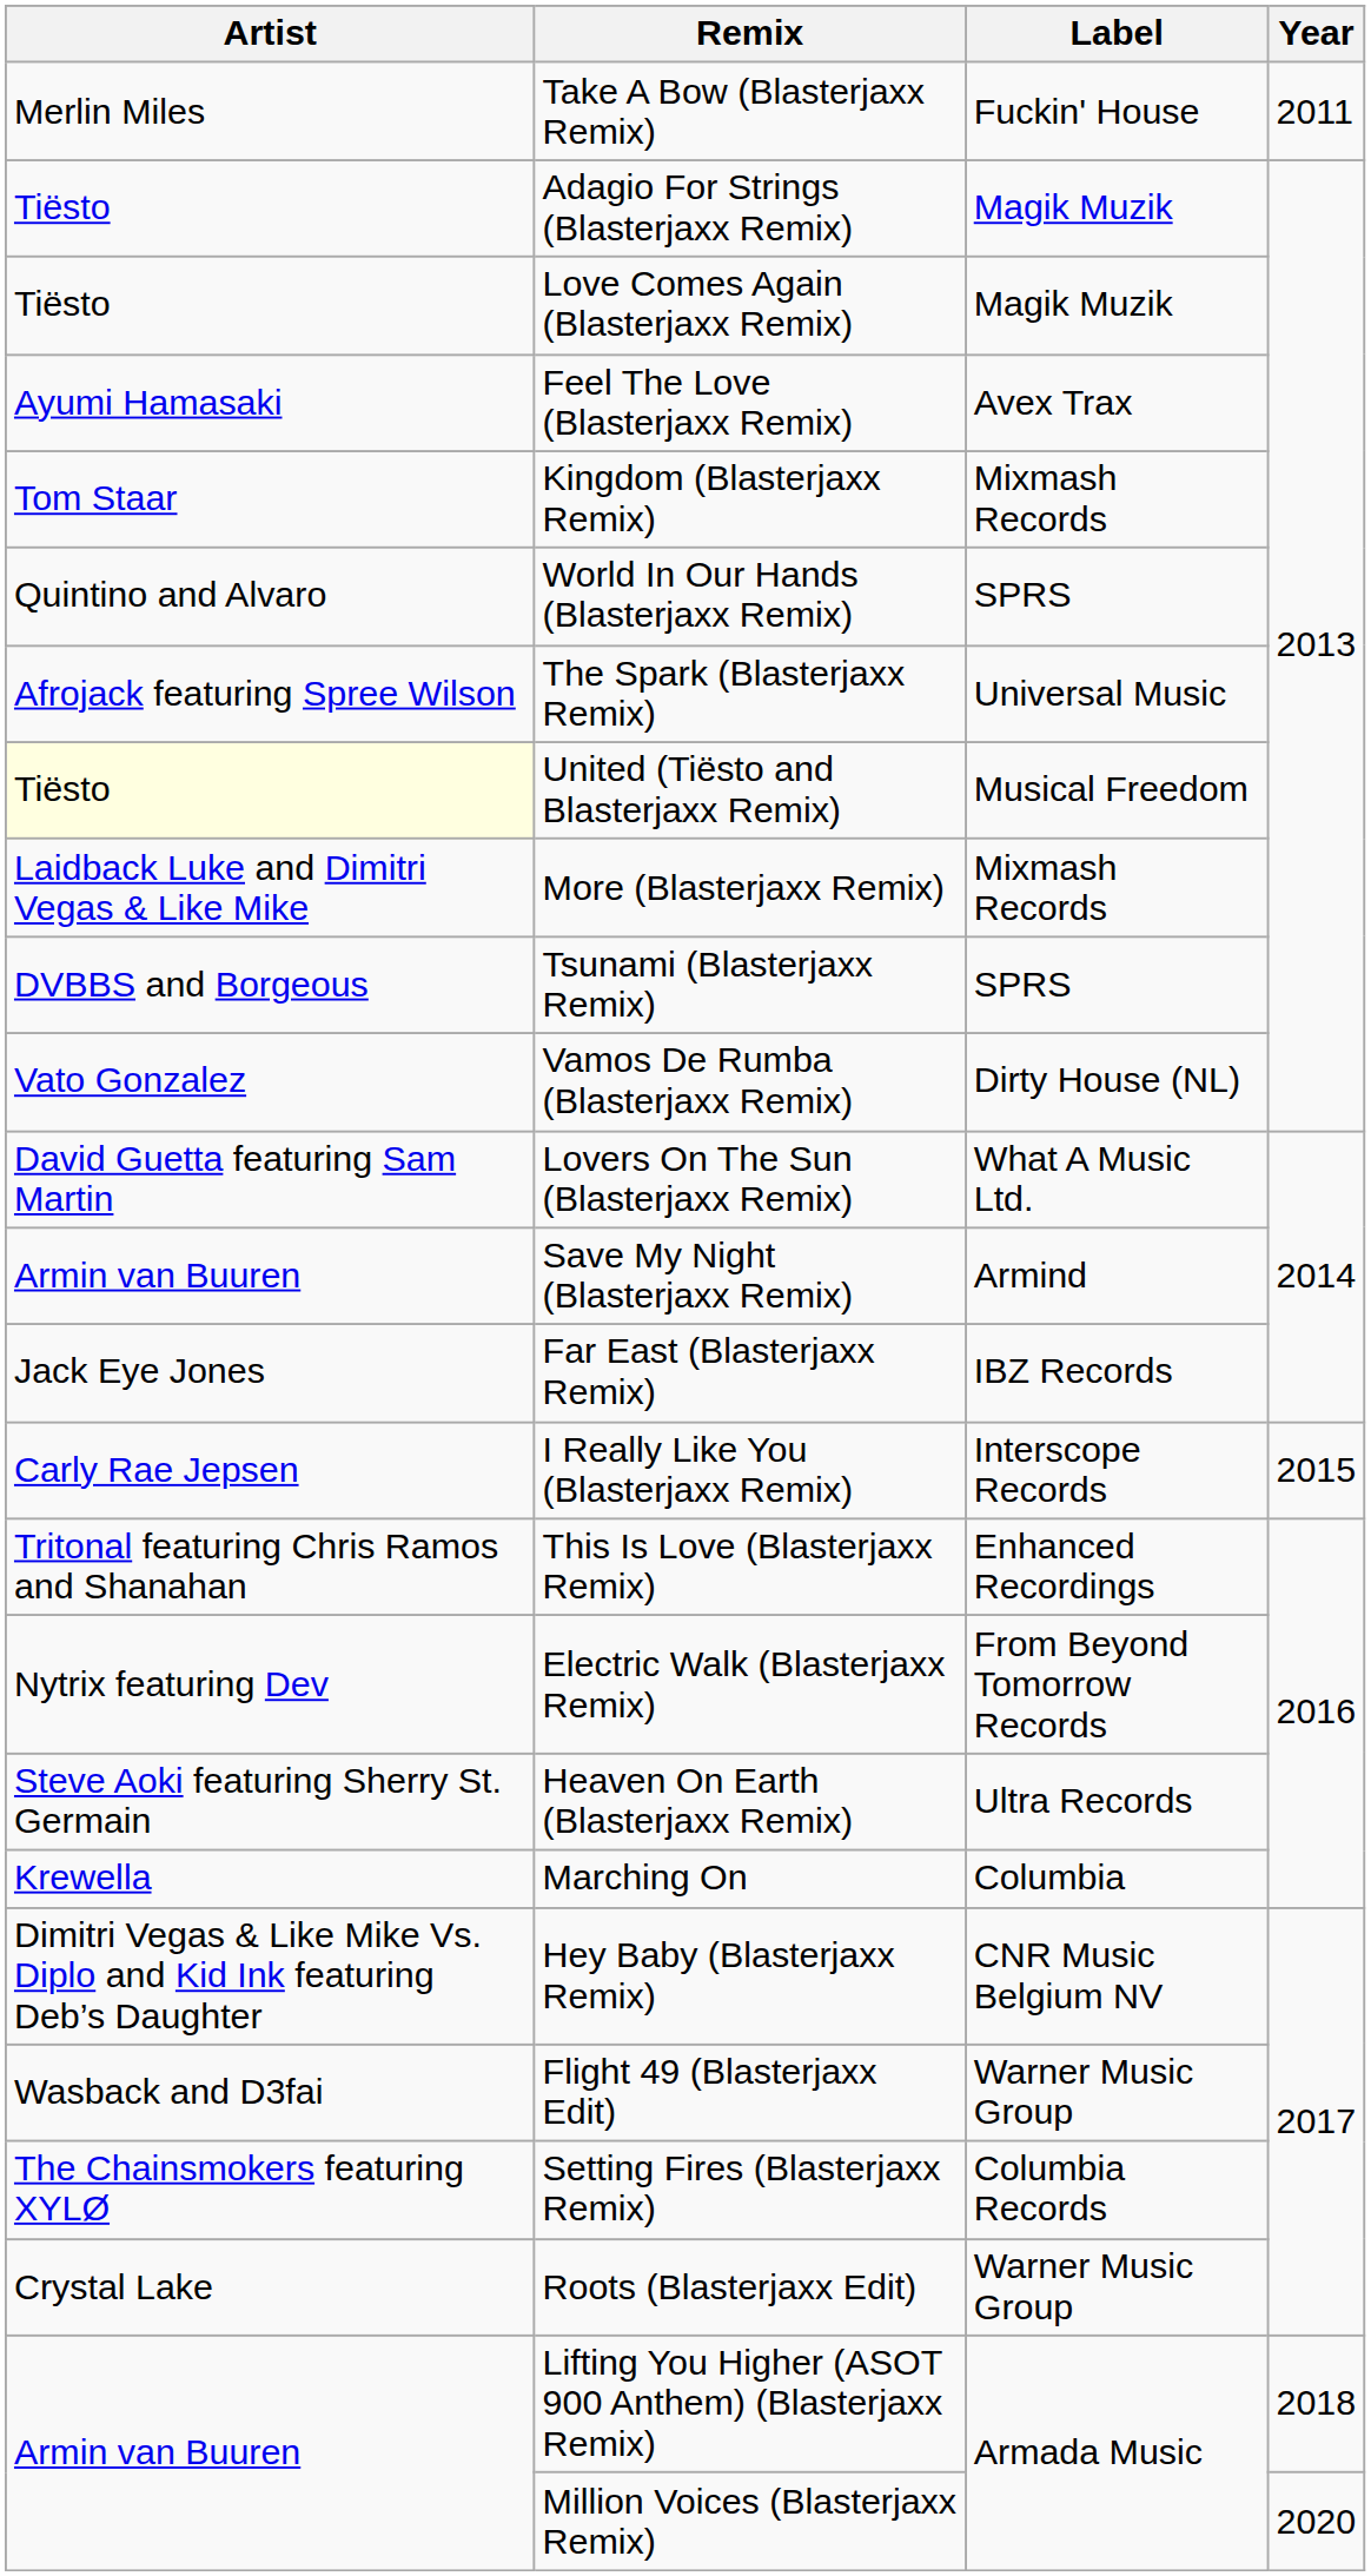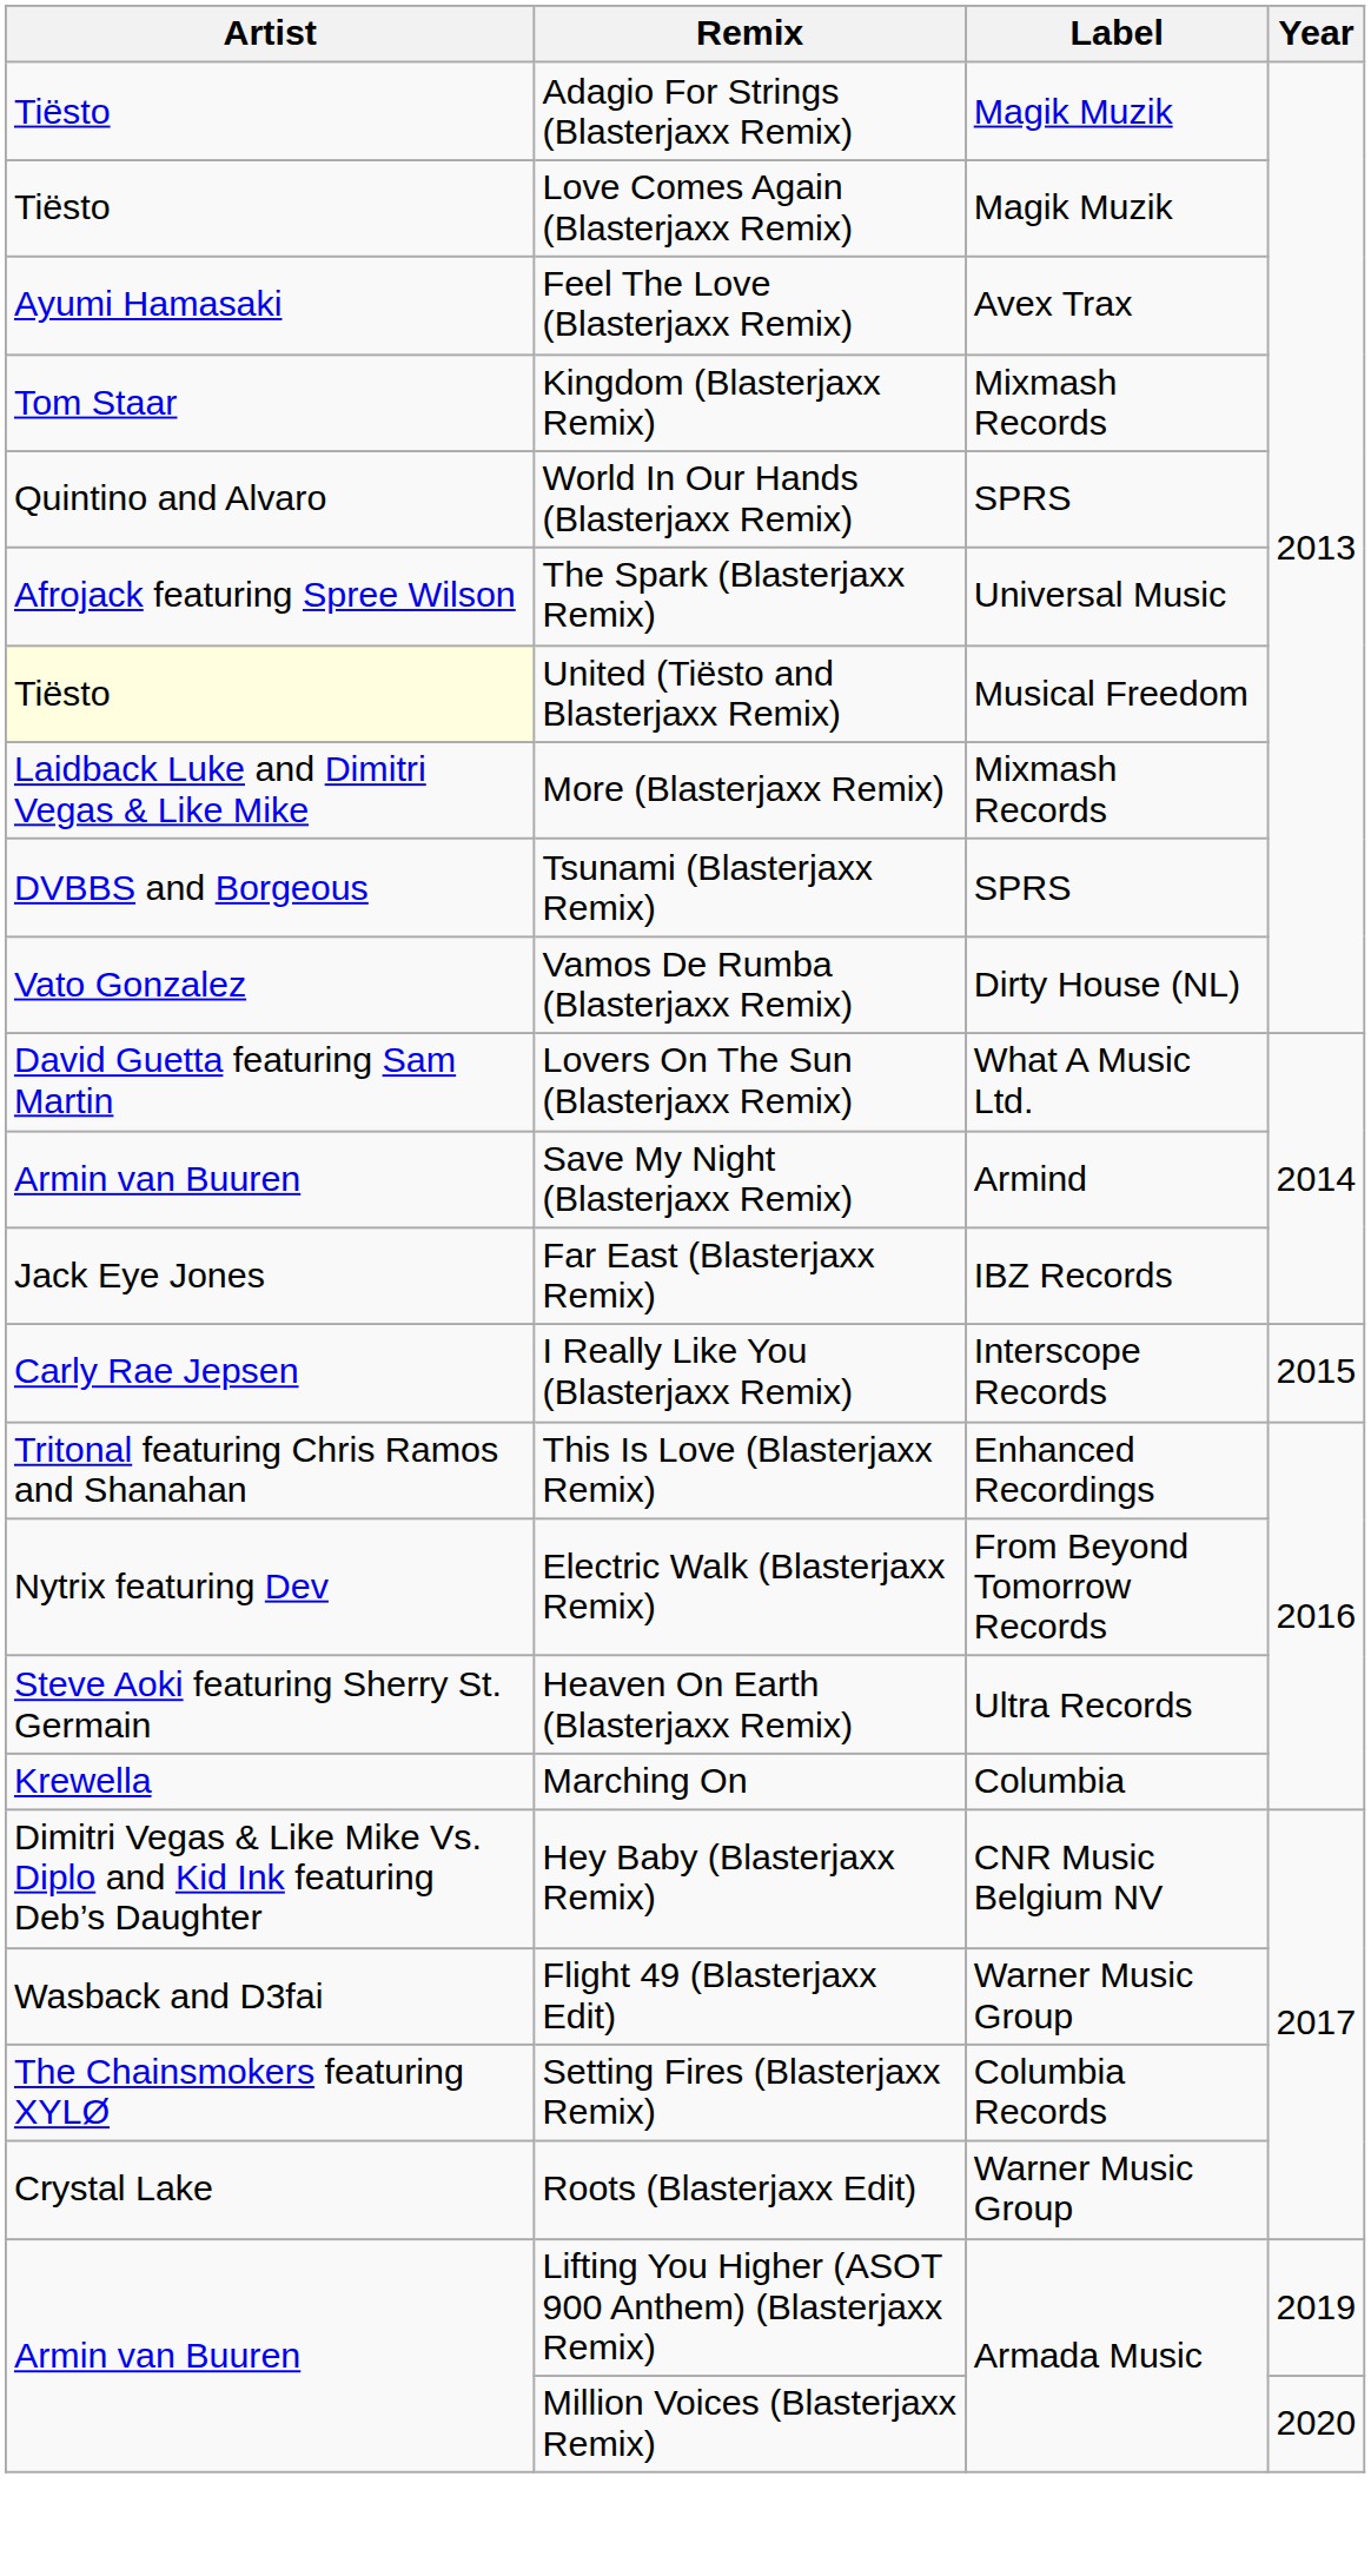 <table class="wikitable plainrowheaders">
 <tr>
 <th>Artist</th>
 <th>Remix</th>
 <th>Label</th>
 <th>Year</th>
-</tr>
-<tr>
-<td>Merlin Miles</td>
-<td>Take A Bow (Blasterjaxx Remix)</td>
-<td>Fuckin' House</td>
-<td>2011</td>
 </tr>
 <tr>
 <td><a href='#'>Tiësto</a></td>
 <td>Adagio For Strings (Blasterjaxx Remix)</td>
 <td><a href='#'>Magik Muzik</a></td>
 <td rowspan="10">2013</td>
 </tr>
 <tr>
 <td>Tiësto</td>
 <td>Love Comes Again (Blasterjaxx Remix)</td>
 <td>Magik Muzik</td>
 </tr>
 <tr>
 <td><a href='#'>Ayumi Hamasaki</a></td>
 <td>Feel The Love (Blasterjaxx Remix)</td>
 <td>Avex Trax</td>
 </tr>
 <tr>
 <td><a href='#'>Tom Staar</a></td>
 <td>Kingdom (Blasterjaxx Remix)</td>
 <td>Mixmash Records</td>
 </tr>
 <tr>
 <td>Quintino and Alvaro</td>
 <td>World In Our Hands (Blasterjaxx Remix)</td>
 <td>SPRS</td>
 </tr>
 <tr>
 <td><a href='#'>Afrojack</a> featuring <a href='#'>Spree Wilson</a></td>
 <td>The Spark (Blasterjaxx Remix)</td>
 <td>Universal Music</td>
 </tr>
 <tr>
 <td style="background: lightyellow;">Tiësto</td>
 <td>United (Tiësto and Blasterjaxx Remix)</td>
 <td>Musical Freedom</td>
 </tr>
 <tr>
 <td><a href='#'>Laidback Luke</a> and <a href='#'>Dimitri Vegas & Like Mike</a></td>
 <td>More (Blasterjaxx Remix)</td>
 <td>Mixmash Records</td>
 </tr>
 <tr>
 <td><a href='#'>DVBBS</a> and <a href='#'>Borgeous</a></td>
 <td>Tsunami (Blasterjaxx Remix)</td>
 <td>SPRS</td>
 </tr>
 <tr>
 <td><a href='#'>Vato Gonzalez</a></td>
 <td>Vamos De Rumba (Blasterjaxx Remix)</td>
 <td>Dirty House (NL)</td>
 </tr>
 <tr>
 <td><a href='#'>David Guetta</a> featuring <a href='#'>Sam Martin</a></td>
 <td>Lovers On The Sun (Blasterjaxx Remix)</td>
 <td>What A Music Ltd.</td>
 <td rowspan="3">2014</td>
 </tr>
 <tr>
 <td><a href='#'>Armin van Buuren</a></td>
 <td>Save My Night (Blasterjaxx Remix)</td>
 <td>Armind</td>
 </tr>
 <tr>
 <td>Jack Eye Jones</td>
 <td>Far East (Blasterjaxx Remix)</td>
 <td>IBZ Records</td>
 </tr>
 <tr>
 <td><a href='#'>Carly Rae Jepsen</a></td>
 <td>I Really Like You (Blasterjaxx Remix)</td>
 <td>Interscope Records</td>
 <td>2015</td>
 </tr>
 <tr>
 <td><a href='#'>Tritonal</a> featuring Chris Ramos and Shanahan</td>
 <td>This Is Love (Blasterjaxx Remix)</td>
 <td>Enhanced Recordings</td>
 <td rowspan="4">2016</td>
 </tr>
 <tr>
 <td>Nytrix featuring <a href='#'>Dev</a></td>
 <td>Electric Walk (Blasterjaxx Remix)</td>
 <td>From Beyond Tomorrow Records</td>
 </tr>
 <tr>
 <td><a href='#'>Steve Aoki</a> featuring Sherry St. Germain</td>
 <td>Heaven On Earth (Blasterjaxx Remix)</td>
 <td>Ultra Records</td>
 </tr>
 <tr>
 <td><a href='#'>Krewella</a></td>
 <td>Marching On</td>
 <td>Columbia</td>
 </tr>
 <tr>
 <td>Dimitri Vegas & Like Mike Vs. <a href='#'>Diplo</a> and <a href='#'>Kid Ink</a> featuring Deb’s Daughter</td>
 <td>Hey Baby (Blasterjaxx Remix)</td>
 <td>CNR Music Belgium NV</td>
 <td rowspan="4">2017</td>
 </tr>
 <tr>
 <td>Wasback and D3fai</td>
 <td>Flight 49 (Blasterjaxx Edit)</td>
 <td>Warner Music Group</td>
 </tr>
 <tr>
 <td><a href='#'>The Chainsmokers</a> featuring <a href='#'>XYLØ</a></td>
 <td>Setting Fires (Blasterjaxx Remix)</td>
 <td>Columbia Records</td>
 </tr>
 <tr>
 <td>Crystal Lake</td>
 <td>Roots (Blasterjaxx Edit)</td>
 <td>Warner Music Group</td>
 </tr>
 <tr>
 <td rowspan="2"><a href='#'>Armin van Buuren</a></td>
 <td>Lifting You Higher (ASOT 900 Anthem) (Blasterjaxx Remix)</td>
 <td rowspan="2">Armada Music</td>
-<td>2018</td>
+<td>2019</td>
 </tr>
 <tr>
 <td>Million Voices (Blasterjaxx Remix)</td>
 <td>2020</td>
 </tr>
 </table>
